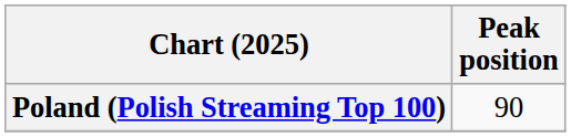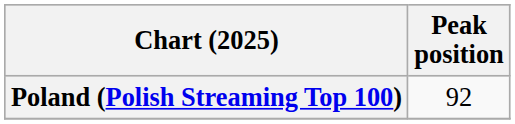 <table class="wikitable plainrowheaders" style="text-align:center">
 <tr>
 <th scope="col">Chart (2025)</th>
 <th scope="col">Peak<br>position</th>
 </tr>
 <tr>
 <th scope="row">Poland (<a href='#'>Polish Streaming Top 100</a>)</th>
-<td>90</td>
+<td>92</td>
 </tr>
 <tr>
 </tr>
 </table>
